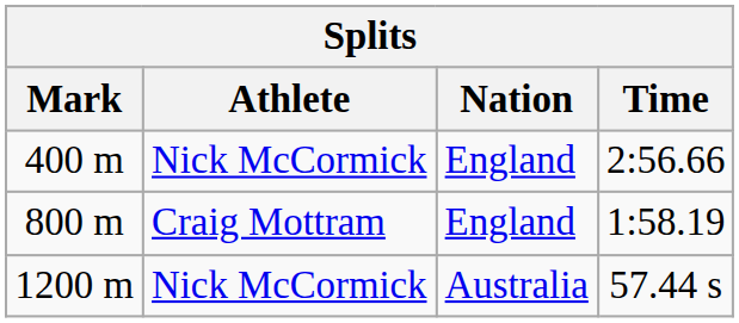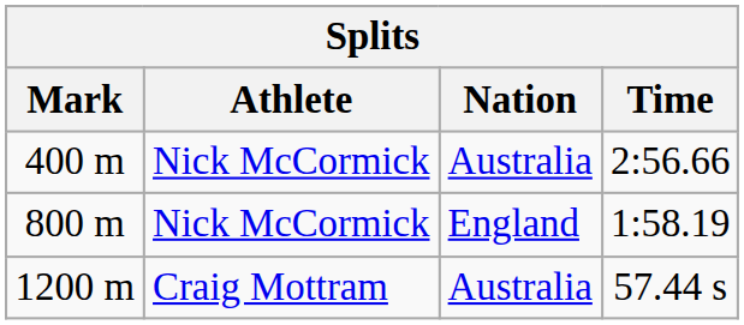 <table class="wikitable">
 <tr>
 <th colspan=4>Splits</th>
 </tr>
 <tr>
 <th>Mark</th>
 <th>Athlete</th>
 <th>Nation</th>
 <th>Time</th>
 </tr>
 <tr>
 <td align="center">400 m</td>
 <td align="left"><a href='#'>Nick McCormick</a></td>
-<td align="left"> <a href='#'>England</a></td>
+<td align="left"> <a href='#'>Australia</a></td>
 <td align="center">2:56.66</td>
 </tr>
 <tr>
 <td align="center">800 m</td>
-<td align="left"><a href='#'>Craig Mottram</a></td>
+<td align="left"><a href='#'>Nick McCormick</a></td>
 <td align="left"> <a href='#'>England</a></td>
 <td align="center">1:58.19</td>
 </tr>
 <tr>
 <td align="center">1200 m</td>
-<td align="left"><a href='#'>Nick McCormick</a></td>
+<td align="left"><a href='#'>Craig Mottram</a></td>
 <td align="left"> <a href='#'>Australia</a></td>
 <td align="center">57.44 s</td>
 </tr>
 </table>
